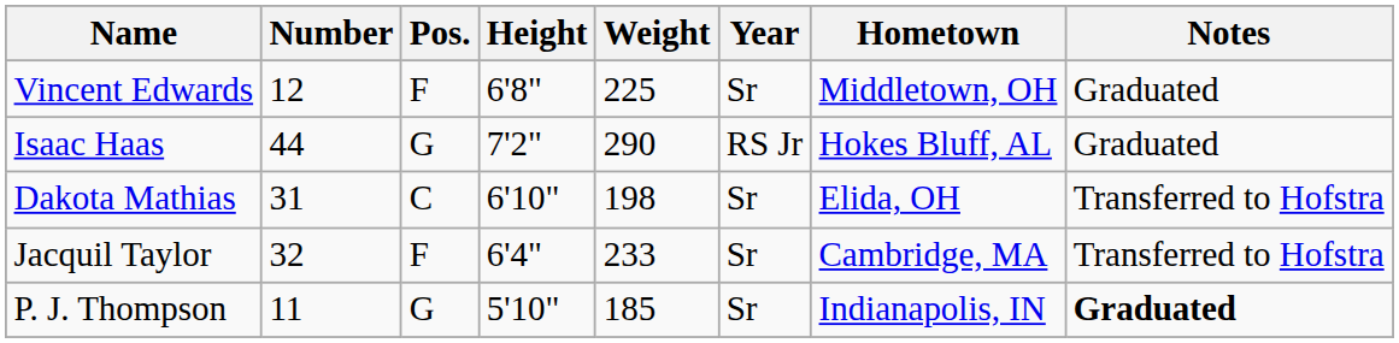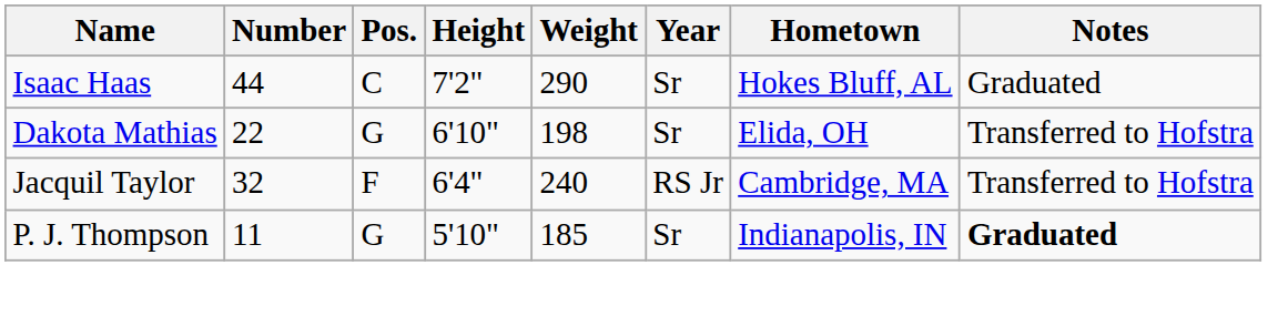 <table class="wikitable sortable" border="1">
 <tr>
 <th>Name</th>
 <th>Number</th>
 <th>Pos.</th>
 <th>Height</th>
 <th>Weight</th>
 <th>Year</th>
 <th>Hometown</th>
 <th class="unsortable">Notes</th>
 </tr>
 <tr>
-<td><a href='#'>Vincent Edwards</a></td>
-<td>12</td>
-<td>F</td>
-<td>6'8"</td>
-<td>225</td>
-<td>Sr</td>
-<td><a href='#'>Middletown, OH</a></td>
-<td>Graduated</td>
-</tr>
-<tr>
 <td><a href='#'>Isaac Haas</a></td>
 <td>44</td>
-<td>G</td>
+<td>C</td>
 <td>7'2"</td>
 <td>290</td>
-<td>RS Jr</td>
+<td>Sr</td>
 <td><a href='#'>Hokes Bluff, AL</a></td>
 <td>Graduated</td>
 </tr>
 <tr>
 <td><a href='#'>Dakota Mathias</a></td>
-<td>31</td>
-<td>C</td>
+<td>22</td>
+<td>G</td>
 <td>6'10"</td>
 <td>198</td>
 <td>Sr</td>
 <td><a href='#'>Elida, OH</a></td>
 <td>Transferred to <a href='#'>Hofstra</a></td>
 </tr>
 <tr>
 <td>Jacquil Taylor</td>
 <td>32</td>
 <td>F</td>
 <td>6'4"</td>
-<td>233</td>
-<td>Sr</td>
+<td>240</td>
+<td>RS Jr</td>
 <td><a href='#'>Cambridge, MA</a></td>
 <td>Transferred to <a href='#'>Hofstra</a></td>
 </tr>
 <tr>
 <td>P. J. Thompson</td>
 <td>11</td>
 <td>G</td>
 <td>5'10"</td>
 <td>185</td>
 <td>Sr</td>
 <td><a href='#'>Indianapolis, IN</a></td>
 <td><strong>Graduated</strong></td>
 </tr>
 </table>
